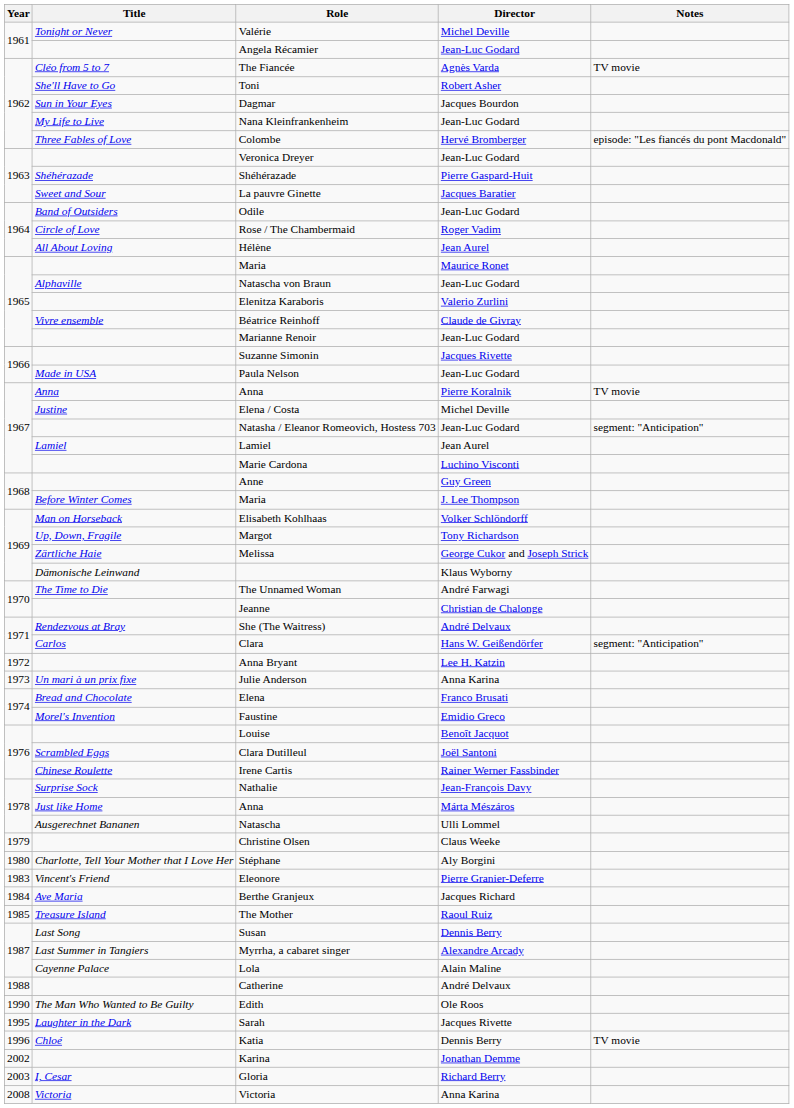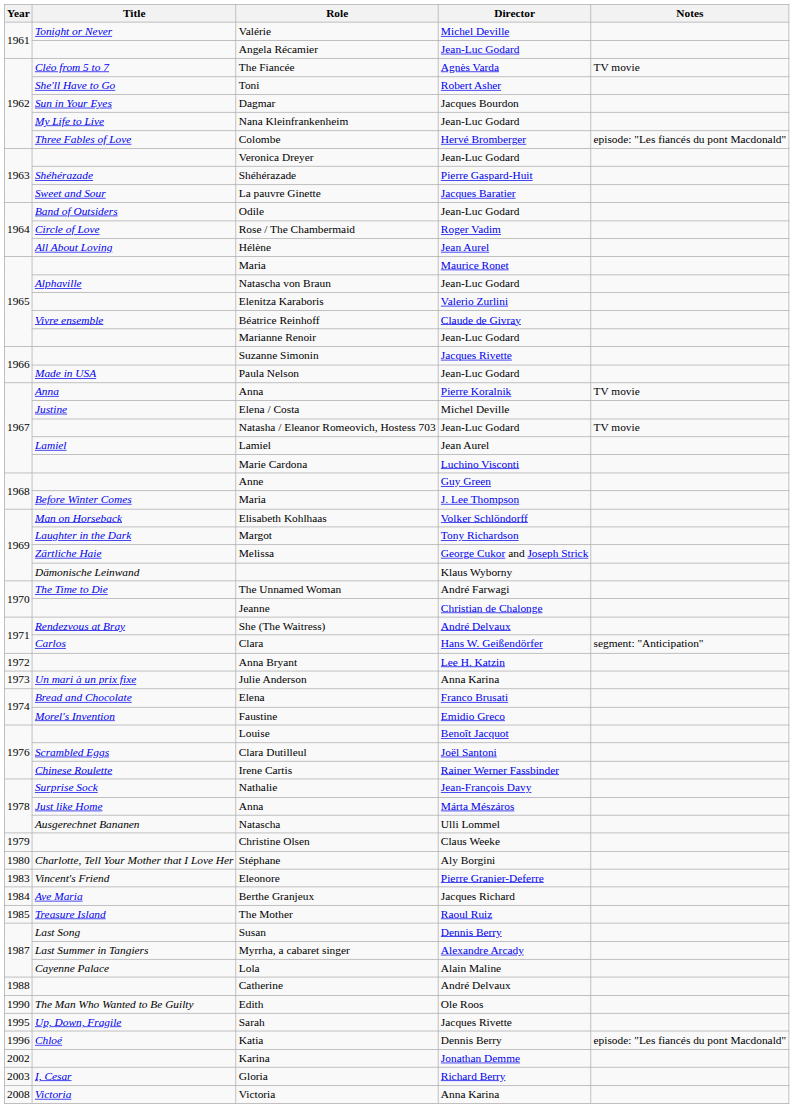 <table class="wikitable sortable">
 <tr>
 <th>Year</th>
 <th>Title</th>
 <th>Role</th>
 <th>Director</th>
 <th>Notes</th>
 </tr>
 <tr>
 <td rowspan="2">1961</td>
 <td><em><a href='#'>Tonight or Never</a></em></td>
 <td>Valérie</td>
 <td><a href='#'>Michel Deville</a></td>
 <td></td>
 </tr>
 <tr>
 <td><em></em></td>
 <td>Angela Récamier</td>
 <td><a href='#'>Jean-Luc Godard</a></td>
 <td></td>
 </tr>
 <tr>
 <td rowspan="5">1962</td>
 <td><em><a href='#'>Cléo from 5 to 7</a></em></td>
 <td>The Fiancée</td>
 <td><a href='#'>Agnès Varda</a></td>
 <td>TV movie</td>
 </tr>
 <tr>
 <td><em><a href='#'>She'll Have to Go</a></em></td>
 <td>Toni</td>
 <td><a href='#'>Robert Asher</a></td>
 <td></td>
 </tr>
 <tr>
 <td><em><a href='#'>Sun in Your Eyes</a></em></td>
 <td>Dagmar</td>
 <td>Jacques Bourdon</td>
 <td></td>
 </tr>
 <tr>
 <td><em><a href='#'>My Life to Live</a></em></td>
 <td>Nana Kleinfrankenheim</td>
 <td>Jean-Luc Godard</td>
 <td></td>
 </tr>
 <tr>
 <td><em><a href='#'>Three Fables of Love</a></em></td>
 <td>Colombe</td>
 <td><a href='#'>Hervé Bromberger</a></td>
 <td>episode: "Les fiancés du pont Macdonald"</td>
 </tr>
 <tr>
 <td rowspan="3">1963</td>
 <td><em></em></td>
 <td>Veronica Dreyer</td>
 <td>Jean-Luc Godard</td>
 <td></td>
 </tr>
 <tr>
 <td><em><a href='#'>Shéhérazade</a></em></td>
 <td>Shéhérazade</td>
 <td><a href='#'>Pierre Gaspard-Huit</a></td>
 <td></td>
 </tr>
 <tr>
 <td><em><a href='#'>Sweet and Sour</a></em></td>
 <td>La pauvre Ginette</td>
 <td><a href='#'>Jacques Baratier</a></td>
 <td></td>
 </tr>
 <tr>
 <td rowspan="3">1964</td>
 <td><em><a href='#'>Band of Outsiders</a></em></td>
 <td>Odile</td>
 <td>Jean-Luc Godard</td>
 <td></td>
 </tr>
 <tr>
 <td><em><a href='#'>Circle of Love</a></em></td>
 <td>Rose / The Chambermaid</td>
 <td><a href='#'>Roger Vadim</a></td>
 <td></td>
 </tr>
 <tr>
 <td><em><a href='#'>All About Loving</a></em></td>
 <td>Hélène</td>
 <td><a href='#'>Jean Aurel</a></td>
 <td></td>
 </tr>
 <tr>
 <td rowspan="5">1965</td>
 <td><em></em></td>
 <td>Maria</td>
 <td><a href='#'>Maurice Ronet</a></td>
 <td></td>
 </tr>
 <tr>
 <td><em><a href='#'>Alphaville</a></em></td>
 <td>Natascha von Braun</td>
 <td>Jean-Luc Godard</td>
 <td></td>
 </tr>
 <tr>
 <td><em></em></td>
 <td>Elenitza Karaboris</td>
 <td><a href='#'>Valerio Zurlini</a></td>
 <td></td>
 </tr>
 <tr>
 <td><em><a href='#'>Vivre ensemble</a></em></td>
 <td>Béatrice Reinhoff</td>
 <td><a href='#'>Claude de Givray</a></td>
 <td></td>
 </tr>
 <tr>
 <td><em></em></td>
 <td>Marianne Renoir</td>
 <td>Jean-Luc Godard</td>
 <td></td>
 </tr>
 <tr>
 <td rowspan="2">1966</td>
 <td><em></em></td>
 <td>Suzanne Simonin</td>
 <td><a href='#'>Jacques Rivette</a></td>
 <td></td>
 </tr>
 <tr>
 <td><em><a href='#'>Made in USA</a></em></td>
 <td>Paula Nelson</td>
 <td>Jean-Luc Godard</td>
 <td></td>
 </tr>
 <tr>
 <td rowspan="5">1967</td>
 <td><em><a href='#'>Anna</a></em></td>
 <td>Anna</td>
 <td><a href='#'>Pierre Koralnik</a></td>
 <td>TV movie</td>
 </tr>
 <tr>
 <td><em><a href='#'>Justine</a></em></td>
 <td>Elena / Costa</td>
 <td>Michel Deville</td>
 <td></td>
 </tr>
 <tr>
 <td><em></em></td>
 <td>Natasha / Eleanor Romeovich, Hostess 703</td>
 <td>Jean-Luc Godard</td>
-<td>segment: "Anticipation"</td>
+<td>TV movie</td>
 </tr>
 <tr>
 <td><em><a href='#'>Lamiel</a></em></td>
 <td>Lamiel</td>
 <td>Jean Aurel</td>
 <td></td>
 </tr>
 <tr>
 <td><em></em></td>
 <td>Marie Cardona</td>
 <td><a href='#'>Luchino Visconti</a></td>
 <td></td>
 </tr>
 <tr>
 <td rowspan="2">1968</td>
 <td><em></em></td>
 <td>Anne</td>
 <td><a href='#'>Guy Green</a></td>
 <td></td>
 </tr>
 <tr>
 <td><em><a href='#'>Before Winter Comes</a></em></td>
 <td>Maria</td>
 <td><a href='#'>J. Lee Thompson</a></td>
 <td></td>
 </tr>
 <tr>
 <td rowspan="4">1969</td>
 <td><em><a href='#'>Man on Horseback</a></em></td>
 <td>Elisabeth Kohlhaas</td>
 <td><a href='#'>Volker Schlöndorff</a></td>
 <td></td>
 </tr>
 <tr>
-<td><em><a href='#'>Up, Down, Fragile</a></em></td>
+<td><em><a href='#'>Laughter in the Dark</a></em></td>
 <td>Margot</td>
 <td><a href='#'>Tony Richardson</a></td>
 <td></td>
 </tr>
 <tr>
 <td><em><a href='#'>Zärtliche Haie</a></em></td>
 <td>Melissa</td>
 <td><a href='#'>George Cukor</a> and <a href='#'>Joseph Strick</a></td>
 <td></td>
 </tr>
 <tr>
 <td><em>Dämonische Leinwand</em></td>
 <td></td>
 <td>Klaus Wyborny</td>
 <td></td>
 </tr>
 <tr>
 <td rowspan="2">1970</td>
 <td><em><a href='#'>The Time to Die</a></em></td>
 <td>The Unnamed Woman</td>
 <td>André Farwagi</td>
 <td></td>
 </tr>
 <tr>
 <td><em></em></td>
 <td>Jeanne</td>
 <td><a href='#'>Christian de Chalonge</a></td>
 <td></td>
 </tr>
 <tr>
 <td rowspan="2">1971</td>
 <td><em><a href='#'>Rendezvous at Bray</a></em></td>
 <td>She (The Waitress)</td>
 <td><a href='#'>André Delvaux</a></td>
 <td></td>
 </tr>
 <tr>
 <td><em><a href='#'>Carlos</a></em></td>
 <td>Clara</td>
 <td><a href='#'>Hans W. Geißendörfer</a></td>
 <td>segment: "Anticipation"</td>
 </tr>
 <tr>
 <td>1972</td>
 <td><em></em></td>
 <td>Anna Bryant</td>
 <td><a href='#'>Lee H. Katzin</a></td>
 <td></td>
 </tr>
 <tr>
 <td rowspan="1">1973</td>
 <td><em><a href='#'>Un mari à un prix fixe</a></em></td>
 <td>Julie Anderson</td>
 <td>Anna Karina</td>
 <td></td>
 </tr>
 <tr>
 <td rowspan="2">1974</td>
 <td><em><a href='#'>Bread and Chocolate</a></em></td>
 <td>Elena</td>
 <td><a href='#'>Franco Brusati</a></td>
 <td></td>
 </tr>
 <tr>
 <td><em><a href='#'>Morel's Invention</a></em></td>
 <td>Faustine</td>
 <td><a href='#'>Emidio Greco</a></td>
 <td></td>
 </tr>
 <tr>
 <td rowspan="3">1976</td>
 <td><em></em></td>
 <td>Louise</td>
 <td><a href='#'>Benoît Jacquot</a></td>
 <td></td>
 </tr>
 <tr>
 <td><em><a href='#'>Scrambled Eggs</a></em></td>
 <td>Clara Dutilleul</td>
 <td><a href='#'>Joël Santoni</a></td>
 <td></td>
 </tr>
 <tr>
 <td><em><a href='#'>Chinese Roulette</a></em></td>
 <td>Irene Cartis</td>
 <td><a href='#'>Rainer Werner Fassbinder</a></td>
 <td></td>
 </tr>
 <tr>
 <td rowspan="3">1978</td>
 <td><em><a href='#'>Surprise Sock</a></em></td>
 <td>Nathalie</td>
 <td><a href='#'>Jean-François Davy</a></td>
 <td></td>
 </tr>
 <tr>
 <td><em><a href='#'>Just like Home</a></em></td>
 <td>Anna</td>
 <td><a href='#'>Márta Mészáros</a></td>
 <td></td>
 </tr>
 <tr>
 <td><em>Ausgerechnet Bananen</em></td>
 <td>Natascha</td>
 <td>Ulli Lommel</td>
 <td></td>
 </tr>
 <tr>
 <td>1979</td>
 <td><em></em></td>
 <td>Christine Olsen</td>
 <td>Claus Weeke</td>
 <td></td>
 </tr>
 <tr>
 <td>1980</td>
 <td><em>Charlotte, Tell Your Mother that I Love Her</em></td>
 <td>Stéphane</td>
 <td>Aly Borgini</td>
 <td></td>
 </tr>
 <tr>
 <td>1983</td>
 <td><em>Vincent's Friend</em></td>
 <td>Eleonore</td>
 <td><a href='#'>Pierre Granier-Deferre</a></td>
 <td></td>
 </tr>
 <tr>
 <td>1984</td>
 <td><em><a href='#'>Ave Maria</a></em></td>
 <td>Berthe Granjeux</td>
 <td>Jacques Richard</td>
 <td></td>
 </tr>
 <tr>
 <td>1985</td>
 <td><em><a href='#'>Treasure Island</a></em></td>
 <td>The Mother</td>
 <td><a href='#'>Raoul Ruiz</a></td>
 <td></td>
 </tr>
 <tr>
 <td rowspan="3">1987</td>
 <td><em>Last Song</em></td>
 <td>Susan</td>
 <td><a href='#'>Dennis Berry</a></td>
 <td></td>
 </tr>
 <tr>
 <td><em>Last Summer in Tangiers</em></td>
 <td>Myrrha, a cabaret singer</td>
 <td><a href='#'>Alexandre Arcady</a></td>
 <td></td>
 </tr>
 <tr>
 <td><em>Cayenne Palace</em></td>
 <td>Lola</td>
 <td>Alain Maline</td>
 <td></td>
 </tr>
 <tr>
 <td>1988</td>
 <td><em></em></td>
 <td>Catherine</td>
 <td>André Delvaux</td>
 <td></td>
 </tr>
 <tr>
 <td>1990</td>
 <td><em>The Man Who Wanted to Be Guilty</em></td>
 <td>Edith</td>
 <td>Ole Roos</td>
 <td></td>
 </tr>
 <tr>
 <td>1995</td>
-<td><em><a href='#'>Laughter in the Dark</a></em></td>
+<td><em><a href='#'>Up, Down, Fragile</a></em></td>
 <td>Sarah</td>
 <td>Jacques Rivette</td>
 <td></td>
 </tr>
 <tr>
 <td>1996</td>
 <td><em><a href='#'>Chloé</a></em></td>
 <td>Katia</td>
 <td>Dennis Berry</td>
-<td>TV movie</td>
+<td>episode: "Les fiancés du pont Macdonald"</td>
 </tr>
 <tr>
 <td>2002</td>
 <td><em></em></td>
 <td>Karina</td>
 <td><a href='#'>Jonathan Demme</a></td>
 <td></td>
 </tr>
 <tr>
 <td>2003</td>
 <td><em><a href='#'>I, Cesar</a></em></td>
 <td>Gloria</td>
 <td><a href='#'>Richard Berry</a></td>
 <td></td>
 </tr>
 <tr>
 <td>2008</td>
 <td><em><a href='#'>Victoria</a></em></td>
 <td>Victoria</td>
 <td>Anna Karina</td>
 <td></td>
 </tr>
 </table>
